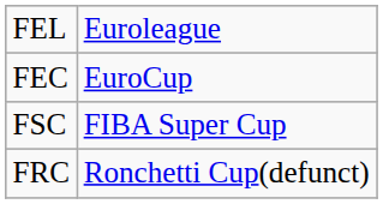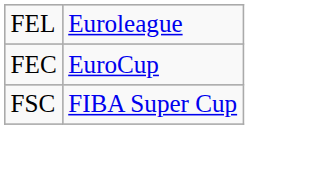 <table class="wikitable">
 <tr>
 <td>FEL</td>
 <td><a href='#'>Euroleague</a></td>
 </tr>
 <tr>
 <td>FEC</td>
 <td><a href='#'>EuroCup</a></td>
 </tr>
 <tr>
 <td>FSC</td>
 <td><a href='#'>FIBA Super Cup</a></td>
 </tr>
-<tr>
-<td>FRC</td>
-<td><a href='#'>Ronchetti Cup</a>(defunct)</td>
-</tr>
 </table>
